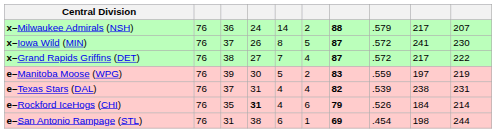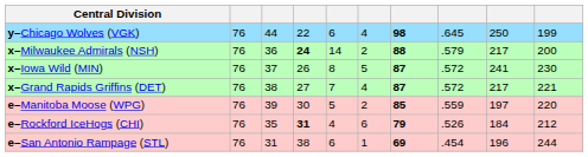 <table class="wikitable" style="width:50em">
 <tr bgcolor="#DDDDFF">
 <th width="35%">Central Division</th>
 <th width="5%"></th>
 <th width="5%"></th>
 <th width="5%"></th>
 <th width="5%"></th>
 <th width="5%"></th>
 <th width="7.5%"></th>
 <th width="7.5%"></th>
 <th width="7.5%"></th>
 <th width="7.5%"></th>
 </tr>
+<tr bgcolor=#97DEFF>
+<td><strong>y–</strong><a href='#'>Chicago Wolves</a> (<a href='#'>VGK</a>)</td>
+<td>76</td>
+<td>44</td>
+<td>22</td>
+<td>6</td>
+<td>4</td>
+<td><strong>98</strong></td>
+<td>.645</td>
+<td>250</td>
+<td>199</td>
+</tr>
 <tr bgcolor=#bbffbb>
 <td><strong>x–</strong><a href='#'>Milwaukee Admirals</a> (<a href='#'>NSH</a>)</td>
 <td>76</td>
 <td>36</td>
-<td>24</td>
+<td><strong>24</strong></td>
 <td>14</td>
 <td>2</td>
 <td><strong>88</strong></td>
 <td>.579</td>
 <td>217</td>
-<td>207</td>
+<td>200</td>
 </tr>
 <tr bgcolor=#bbffbb>
 <td><strong>x–</strong><a href='#'>Iowa Wild</a> (<a href='#'>MIN</a>)</td>
 <td>76</td>
 <td>37</td>
 <td>26</td>
 <td>8</td>
 <td>5</td>
 <td><strong>87</strong></td>
 <td>.572</td>
 <td>241</td>
 <td>230</td>
 </tr>
 <tr bgcolor=#bbffbb>
 <td><strong>x–</strong><a href='#'>Grand Rapids Griffins</a> (<a href='#'>DET</a>)</td>
 <td>76</td>
 <td>38</td>
 <td>27</td>
 <td>7</td>
 <td>4</td>
 <td><strong>87</strong></td>
 <td>.572</td>
 <td>217</td>
-<td>222</td>
+<td>221</td>
 </tr>
 <tr bgcolor=#ffcccc>
 <td><strong>e–</strong><a href='#'>Manitoba Moose</a> (<a href='#'>WPG</a>)</td>
 <td>76</td>
 <td>39</td>
 <td>30</td>
 <td>5</td>
 <td>2</td>
-<td><strong>83</strong></td>
+<td><strong>85</strong></td>
 <td>.559</td>
 <td>197</td>
-<td>219</td>
-</tr>
-<tr bgcolor=#ffcccc>
-<td><strong>e–</strong><a href='#'>Texas Stars</a> (<a href='#'>DAL</a>)</td>
-<td>76</td>
-<td>37</td>
-<td>31</td>
-<td>4</td>
-<td>4</td>
-<td><strong>82</strong></td>
-<td>.539</td>
-<td>238</td>
-<td>231</td>
+<td>220</td>
 </tr>
 <tr bgcolor=#ffcccc>
 <td><strong>e–</strong><a href='#'>Rockford IceHogs</a> (<a href='#'>CHI</a>)</td>
 <td>76</td>
 <td>35</td>
 <td><strong>31</strong></td>
 <td>4</td>
 <td>6</td>
 <td><strong>79</strong></td>
 <td>.526</td>
 <td>184</td>
-<td>214</td>
+<td>212</td>
 </tr>
 <tr bgcolor=#ffcccc>
 <td><strong>e–</strong><a href='#'>San Antonio Rampage</a> (<a href='#'>STL</a>)</td>
 <td>76</td>
 <td>31</td>
 <td>38</td>
 <td>6</td>
 <td>1</td>
 <td><strong>69</strong></td>
 <td>.454</td>
-<td>198</td>
+<td>196</td>
 <td>244</td>
 </tr>
 </table>
